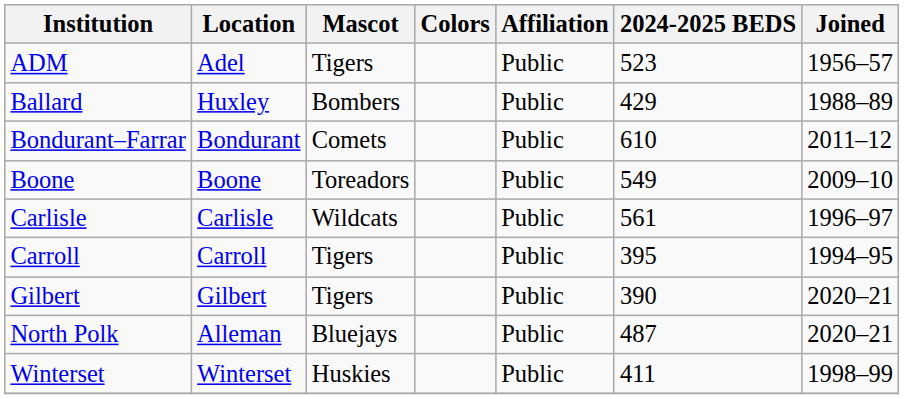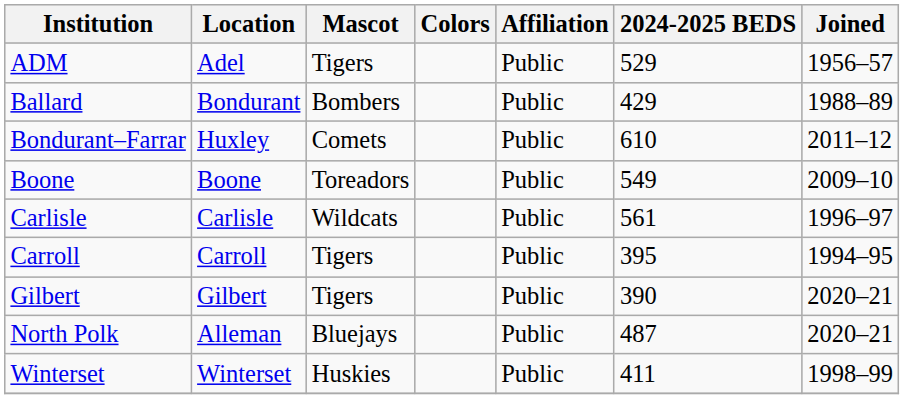 <table class="wikitable">
 <tr>
 <th>Institution</th>
 <th>Location</th>
 <th>Mascot</th>
 <th>Colors</th>
 <th>Affiliation</th>
 <th>2024-2025 BEDS</th>
 <th>Joined</th>
 </tr>
 <tr>
 <td><a href='#'>ADM</a></td>
 <td><a href='#'>Adel</a></td>
 <td>Tigers</td>
 <td> </td>
 <td>Public</td>
-<td>523</td>
+<td>529</td>
 <td>1956–57</td>
 </tr>
 <tr>
 <td><a href='#'>Ballard</a></td>
-<td><a href='#'>Huxley</a></td>
+<td><a href='#'>Bondurant</a></td>
 <td>Bombers</td>
 <td> </td>
 <td>Public</td>
 <td>429</td>
 <td>1988–89</td>
 </tr>
 <tr>
 <td><a href='#'>Bondurant–Farrar</a></td>
-<td><a href='#'>Bondurant</a></td>
+<td><a href='#'>Huxley</a></td>
 <td>Comets</td>
 <td> </td>
 <td>Public</td>
 <td>610</td>
 <td>2011–12</td>
 </tr>
 <tr>
 <td><a href='#'>Boone</a></td>
 <td><a href='#'>Boone</a></td>
 <td>Toreadors</td>
 <td> </td>
 <td>Public</td>
 <td>549</td>
 <td>2009–10</td>
 </tr>
 <tr>
 <td><a href='#'>Carlisle</a></td>
 <td><a href='#'>Carlisle</a></td>
 <td>Wildcats</td>
 <td>  </td>
 <td>Public</td>
 <td>561</td>
 <td>1996–97</td>
 </tr>
 <tr>
 <td><a href='#'>Carroll</a></td>
 <td><a href='#'>Carroll</a></td>
 <td>Tigers</td>
 <td> </td>
 <td>Public</td>
 <td>395</td>
 <td>1994–95</td>
 </tr>
 <tr>
 <td><a href='#'>Gilbert</a></td>
 <td><a href='#'>Gilbert</a></td>
 <td>Tigers</td>
 <td> </td>
 <td>Public</td>
 <td>390</td>
 <td>2020–21</td>
 </tr>
 <tr>
 <td><a href='#'>North Polk</a></td>
 <td><a href='#'>Alleman</a></td>
 <td>Bluejays</td>
 <td>   </td>
 <td>Public</td>
 <td>487</td>
 <td>2020–21</td>
 </tr>
 <tr>
 <td><a href='#'>Winterset</a></td>
 <td><a href='#'>Winterset</a></td>
 <td>Huskies</td>
 <td> </td>
 <td>Public</td>
 <td>411</td>
 <td>1998–99</td>
 </tr>
 <tr>
 </tr>
 </table>
